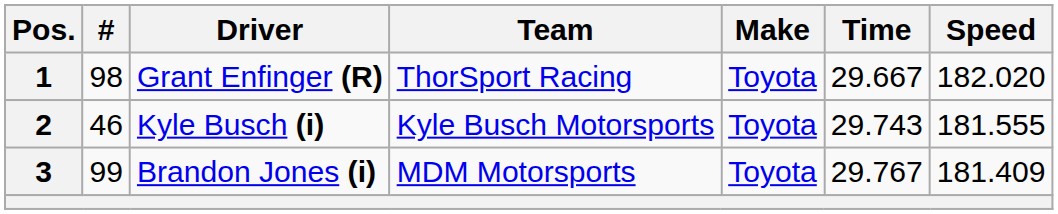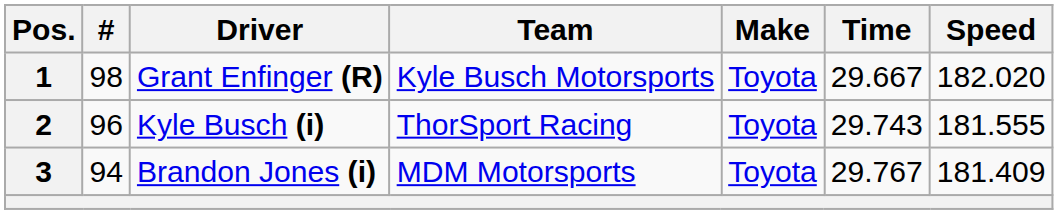 <table class="wikitable" style="font-size:95%">
 <tr>
 <th>Pos.</th>
 <th>#</th>
 <th>Driver</th>
 <th>Team</th>
 <th>Make</th>
 <th>Time</th>
 <th>Speed</th>
 </tr>
 <tr>
 <th>1</th>
 <td>98</td>
 <td><a href='#'>Grant Enfinger</a> <strong>(R)</strong></td>
-<td><a href='#'>ThorSport Racing</a></td>
+<td><a href='#'>Kyle Busch Motorsports</a></td>
 <td><a href='#'>Toyota</a></td>
 <td>29.667</td>
 <td>182.020</td>
 </tr>
 <tr>
 <th>2</th>
-<td>46</td>
+<td>96</td>
 <td><a href='#'>Kyle Busch</a> <strong>(i)</strong></td>
-<td><a href='#'>Kyle Busch Motorsports</a></td>
+<td><a href='#'>ThorSport Racing</a></td>
 <td><a href='#'>Toyota</a></td>
 <td>29.743</td>
 <td>181.555</td>
 </tr>
 <tr>
 <th>3</th>
-<td>99</td>
+<td>94</td>
 <td><a href='#'>Brandon Jones</a> <strong>(i)</strong></td>
 <td><a href='#'>MDM Motorsports</a></td>
 <td><a href='#'>Toyota</a></td>
 <td>29.767</td>
 <td>181.409</td>
 </tr>
 <tr>
 <th colspan="7"></th>
 </tr>
 </table>
